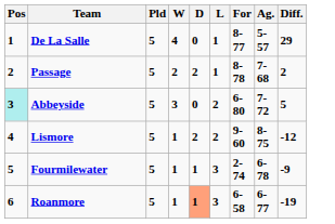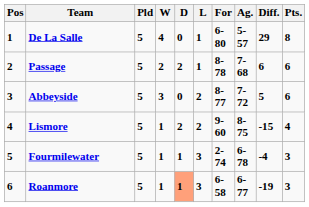 <table class="wikitable" style="text-align: centre;">
 <tr>
 <th width=20>Pos</th>
 <th width=150>Team</th>
 <th width=20>Pld</th>
 <th width=20>W</th>
 <th width=20>D</th>
 <th width=20>L</th>
 <th width=20>For</th>
 <th width=20>Ag.</th>
 <th width=20>Diff.</th>
+<th width=20>Pts.</th>
 </tr>
 <tr>
 <td><strong>1</strong></td>
 <td align=left><strong> <a href='#'>De La Salle</a> </strong></td>
 <td><strong>5</strong></td>
 <td><strong>4</strong></td>
 <td><strong>0</strong></td>
 <td><strong>1</strong></td>
-<td><strong>8-77</strong></td>
+<td><strong>6-80</strong></td>
 <td><strong>5-57</strong></td>
 <td><strong>29</strong></td>
+<td><strong>8</strong></td>
 </tr>
 <tr>
 <td><strong>2</strong></td>
 <td align=left><strong> <a href='#'>Passage</a> </strong></td>
 <td><strong>5</strong></td>
 <td><strong>2</strong></td>
 <td><strong>2</strong></td>
 <td><strong>1</strong></td>
 <td><strong>8-78</strong></td>
 <td><strong>7-68</strong></td>
-<td><strong>2</strong></td>
+<td><strong>6</strong></td>
+<td><strong>6</strong></td>
 </tr>
 <tr>
-<td style="background: paleturquoise;"><strong>3</strong></td>
+<td><strong>3</strong></td>
 <td align=left><strong> <a href='#'>Abbeyside</a> </strong></td>
 <td><strong>5</strong></td>
 <td><strong>3</strong></td>
 <td><strong>0</strong></td>
 <td><strong>2</strong></td>
-<td><strong>6-80</strong></td>
+<td><strong>8-77</strong></td>
 <td><strong>7-72</strong></td>
 <td><strong>5</strong></td>
+<td><strong>6</strong></td>
 </tr>
 <tr>
 <td><strong>4</strong></td>
 <td align=left><strong> <a href='#'>Lismore</a> </strong></td>
 <td><strong>5</strong></td>
 <td><strong>1</strong></td>
 <td><strong>2</strong></td>
 <td><strong>2</strong></td>
 <td><strong>9-60</strong></td>
 <td><strong>8-75</strong></td>
-<td><strong>-12</strong></td>
+<td><strong>-15</strong></td>
+<td><strong>4</strong></td>
 </tr>
 <tr>
 <td><strong>5</strong></td>
 <td align=left><strong> <a href='#'>Fourmilewater</a> </strong></td>
 <td><strong>5</strong></td>
 <td><strong>1</strong></td>
 <td><strong>1</strong></td>
 <td><strong>3</strong></td>
 <td><strong>2-74</strong></td>
 <td><strong>6-78</strong></td>
-<td><strong>-9</strong></td>
+<td><strong>-4</strong></td>
+<td><strong>3</strong></td>
 </tr>
 <tr style>
 <td><strong>6</strong></td>
 <td align=left><strong> <a href='#'>Roanmore</a> </strong></td>
 <td><strong>5</strong></td>
 <td><strong>1</strong></td>
 <td style="background: lightsalmon;"><strong>1</strong></td>
 <td><strong>3</strong></td>
 <td><strong>6-58</strong></td>
 <td><strong>6-77</strong></td>
 <td><strong>-19</strong></td>
+<td><strong>3</strong></td>
 </tr>
 </table>
